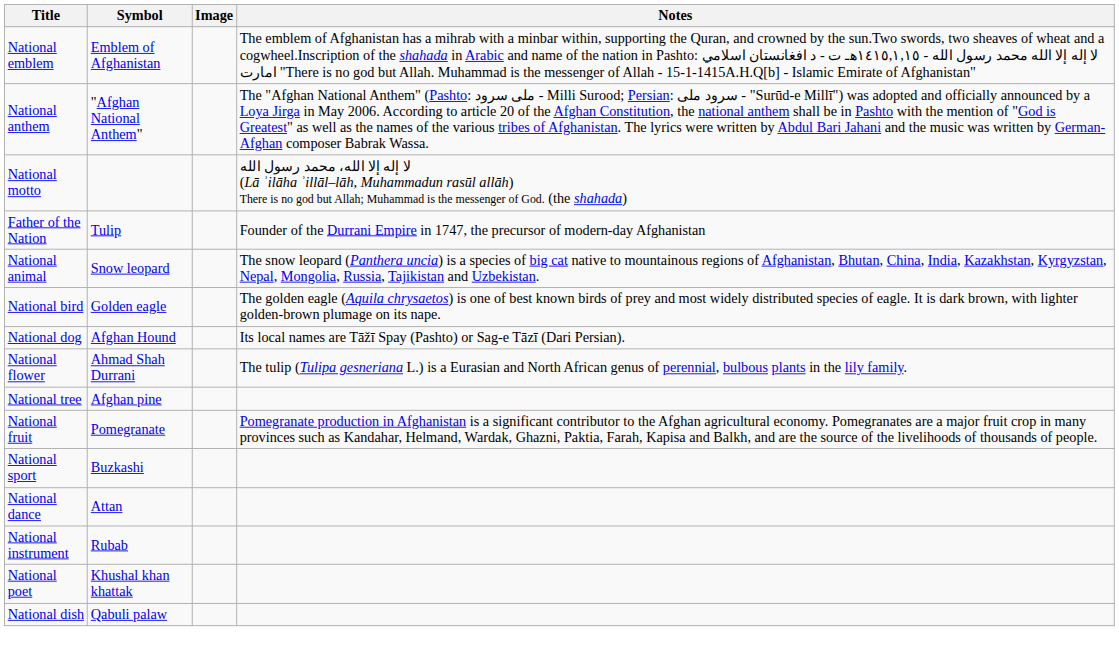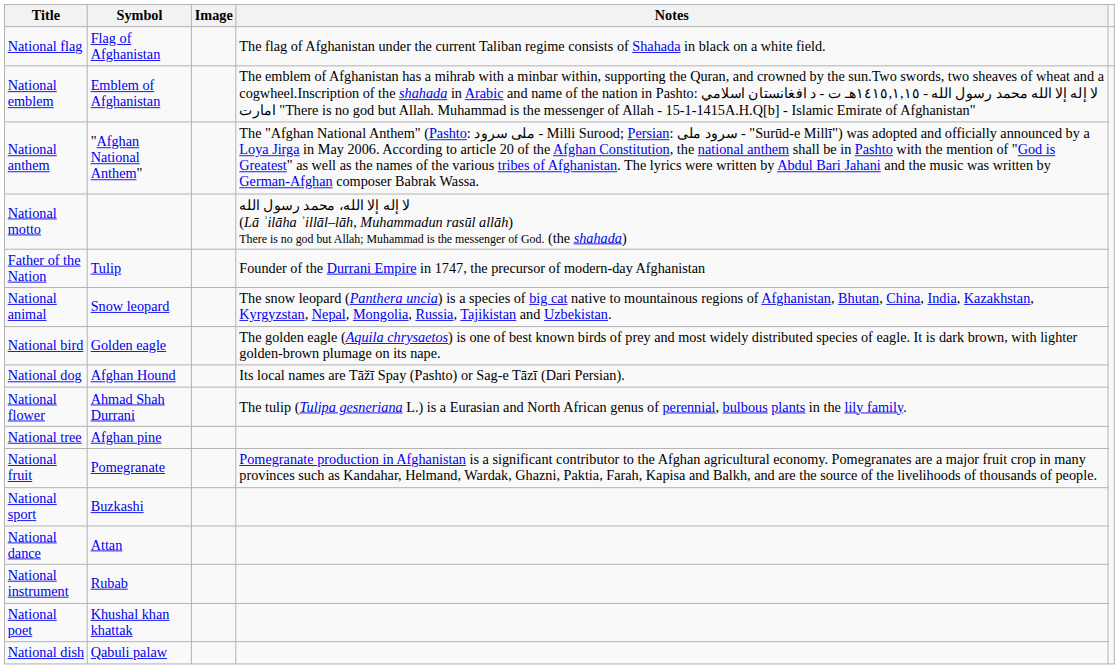 <table class="wikitable">
 <tr>
 <th>Title</th>
 <th>Symbol</th>
 <th>Image</th>
 <th>Notes</th>
+</tr>
+<tr>
+<td><a href='#'>National flag</a></td>
+<td><a href='#'>Flag of Afghanistan</a></td>
+<td></td>
+<td>The flag of Afghanistan under the current Taliban regime consists of <a href='#'>Shahada</a> in black on a white field.</td>
+<td></td>
 </tr>
 <tr>
 <td><a href='#'>National emblem</a></td>
 <td><a href='#'>Emblem of Afghanistan</a></td>
 <td></td>
 <td>The emblem of Afghanistan has a mihrab with a minbar within, supporting the Quran, and crowned by the sun.Two swords, two sheaves of wheat and a cogwheel.Inscription of the <em><a href='#'>shahada</a></em> in <a href='#'>Arabic</a> and name of the nation in Pashto: لا إله إلا الله محمد رسول الله - ١٤١٥,١,١٥هـ ت - د افغانستان اسلامي امارت "There is no god but Allah. Muhammad is the messenger of Allah - 15-1-1415A.H.Q[b] - Islamic Emirate of Afghanistan"</td>
 </tr>
 <tr>
 <td><a href='#'>National anthem</a></td>
 <td>"<a href='#'>Afghan National Anthem</a>"</td>
 <td></td>
 <td>The "Afghan National Anthem" (<a href='#'>Pashto</a>: ملی سرود - Milli Surood; <a href='#'>Persian</a>: سرود ملی - "Surūd-e Millī") was adopted and officially announced by a <a href='#'>Loya Jirga</a> in May 2006. According to article 20 of the <a href='#'>Afghan Constitution</a>, the <a href='#'>national anthem</a> shall be in <a href='#'>Pashto</a> with the mention of "<a href='#'>God is Greatest</a>" as well as the names of the various <a href='#'>tribes of Afghanistan</a>. The lyrics were written by <a href='#'>Abdul Bari Jahani</a> and the music was written by <a href='#'>German-Afghan</a> composer Babrak Wassa.</td>
 </tr>
 <tr>
 <td><a href='#'>National motto</a></td>
 <td></td>
 <td></td>
 <td>لا إله إلا الله، محمد رسول الله <br>(<em>Lā ʾilāha ʾillāl–lāh, Muhammadun rasūl allāh</em>) <br><small>There is no god but Allah; Muhammad is the messenger of God.</small> (the <em><a href='#'>shahada</a></em>)</td>
 </tr>
 <tr>
 <td><a href='#'>Father of the Nation</a></td>
 <td><a href='#'>Tulip</a></td>
 <td></td>
 <td>Founder of the <a href='#'>Durrani Empire</a> in 1747, the precursor of modern-day Afghanistan</td>
 </tr>
 <tr>
 <td><a href='#'>National animal</a></td>
 <td><a href='#'>Snow leopard</a></td>
 <td></td>
 <td>The snow leopard (<em><a href='#'>Panthera uncia</a></em>) is a species of <a href='#'>big cat</a> native to mountainous regions of <a href='#'>Afghanistan</a>, <a href='#'>Bhutan</a>, <a href='#'>China</a>, <a href='#'>India</a>, <a href='#'>Kazakhstan</a>, <a href='#'>Kyrgyzstan</a>, <a href='#'>Nepal</a>, <a href='#'>Mongolia</a>, <a href='#'>Russia</a>, <a href='#'>Tajikistan</a> and <a href='#'>Uzbekistan</a>.</td>
 </tr>
 <tr>
 <td><a href='#'>National bird</a></td>
 <td><a href='#'>Golden eagle</a></td>
 <td></td>
 <td>The golden eagle (<em><a href='#'>Aquila chrysaetos</a></em>) is one of best known birds of prey and most widely distributed species of eagle. It is dark brown, with lighter golden-brown plumage on its nape.</td>
 </tr>
 <tr>
 <td><a href='#'>National dog</a></td>
 <td><a href='#'>Afghan Hound</a></td>
 <td></td>
 <td>Its local names are Tāžī Spay (Pashto) or Sag-e Tāzī (Dari Persian).</td>
 </tr>
 <tr>
 <td><a href='#'>National flower</a></td>
 <td><a href='#'>Ahmad Shah Durrani</a></td>
 <td></td>
 <td>The tulip (<em><a href='#'>Tulipa gesneriana</a></em> L.) is a Eurasian and North African genus of <a href='#'>perennial</a>, <a href='#'>bulbous</a> <a href='#'>plants</a> in the <a href='#'>lily family</a>.</td>
 </tr>
 <tr>
 <td><a href='#'>National tree</a></td>
 <td><a href='#'>Afghan pine</a></td>
 <td></td>
 <td></td>
 </tr>
 <tr>
 <td><a href='#'>National fruit</a></td>
 <td><a href='#'>Pomegranate</a></td>
 <td></td>
 <td><a href='#'>Pomegranate production in Afghanistan</a> is a significant contributor to the Afghan agricultural economy. Pomegranates are a major fruit crop in many provinces such as Kandahar, Helmand, Wardak, Ghazni, Paktia, Farah, Kapisa and Balkh, and are the source of the livelihoods of thousands of people.</td>
 </tr>
 <tr>
 <td><a href='#'>National sport</a></td>
 <td><a href='#'>Buzkashi</a></td>
 <td></td>
 <td></td>
 </tr>
 <tr>
 <td><a href='#'>National dance</a></td>
 <td><a href='#'>Attan</a></td>
 <td></td>
 <td></td>
 </tr>
 <tr>
 <td><a href='#'>National instrument</a></td>
 <td><a href='#'>Rubab</a></td>
 <td></td>
 <td></td>
 </tr>
 <tr>
 <td><a href='#'>National poet</a></td>
 <td><a href='#'>Khushal khan khattak</a></td>
 <td></td>
 <td></td>
 </tr>
 <tr>
 <td><a href='#'>National dish</a></td>
 <td><a href='#'>Qabuli palaw</a></td>
 <td></td>
 <td></td>
 </tr>
 </table>
